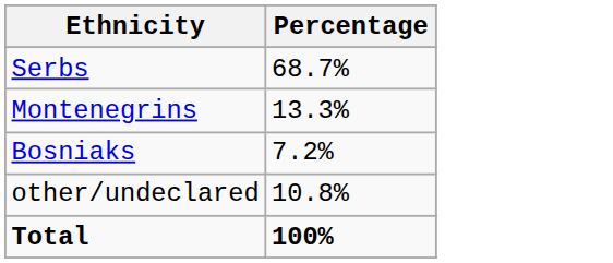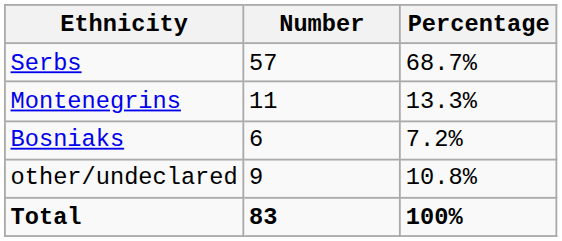 <table class="wikitable">
 <tr>
 <th width="100px">Ethnicity</th>
+<th width="80px">Number</th>
 <th width="80px">Percentage</th>
 </tr>
 <tr>
 <td><a href='#'>Serbs</a></td>
+<td>57</td>
 <td>68.7%</td>
 </tr>
 <tr>
 <td><a href='#'>Montenegrins</a></td>
+<td>11</td>
 <td>13.3%</td>
 </tr>
 <tr>
 <td><a href='#'>Bosniaks</a></td>
+<td>6</td>
 <td>7.2%</td>
 </tr>
 <tr>
 <td>other/undeclared</td>
+<td>9</td>
 <td>10.8%</td>
 </tr>
 <tr>
 <td><strong>Total</strong></td>
+<td><strong>83</strong></td>
 <td><strong>100%</strong></td>
 </tr>
 </table>
